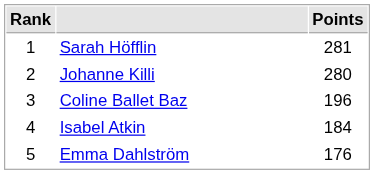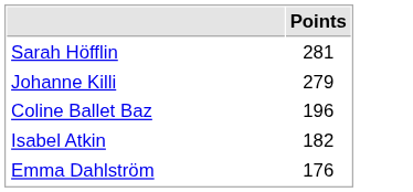 <table cellspacing="1" cellpadding="3" style="border:1px solid #aaa; font-size:86%;">
 <tr style="background:#e4e4e4;">
-<th style="border-bottom:1px solid #aaa; width:10px;">Rank</th>
 <th style="border-bottom:1px solid #aaa; width:200px;"></th>
 <th style="border-bottom:1px solid #aaa; width:20px;">Points</th>
 </tr>
 <tr>
-<td align=center>1</td>
 <td> <a href='#'>Sarah Höfflin</a></td>
 <td align=center>281</td>
 </tr>
 <tr>
-<td align=center>2</td>
 <td> <a href='#'>Johanne Killi</a></td>
-<td align=center>280</td>
+<td align=center>279</td>
 </tr>
 <tr>
-<td align=center>3</td>
 <td> <a href='#'>Coline Ballet Baz</a></td>
 <td align=center>196</td>
 </tr>
 <tr>
-<td align=center>4</td>
 <td> <a href='#'>Isabel Atkin</a></td>
-<td align=center>184</td>
+<td align=center>182</td>
 </tr>
 <tr>
-<td align=center>5</td>
 <td> <a href='#'>Emma Dahlström</a></td>
 <td align=center>176</td>
 </tr>
 </table>
